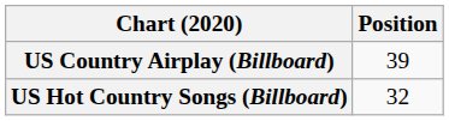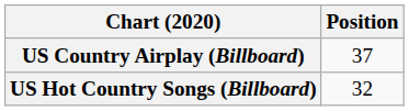 <table class="wikitable sortable plainrowheaders" style="text-align:center">
 <tr>
 <th scope="col">Chart (2020)</th>
 <th scope="col">Position</th>
 </tr>
 <tr>
 <th scope="row">US Country Airplay (<em>Billboard</em>)</th>
-<td>39</td>
+<td>37</td>
 </tr>
 <tr>
 <th scope="row">US Hot Country Songs (<em>Billboard</em>)</th>
 <td>32</td>
 </tr>
 </table>
